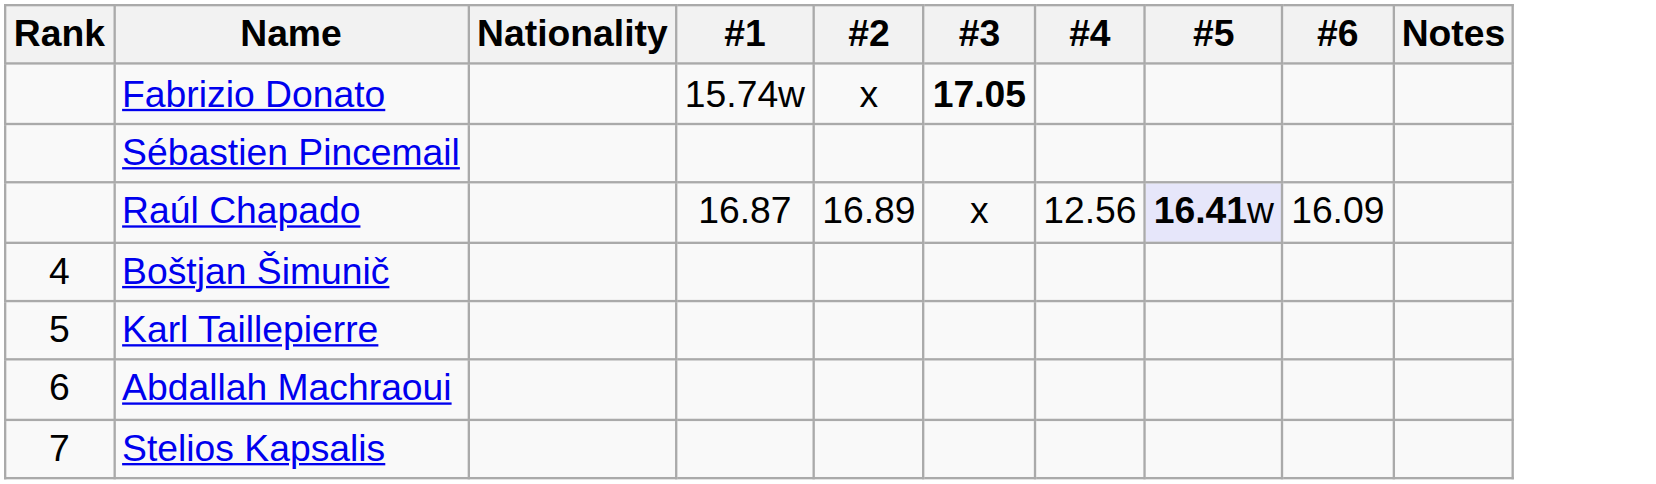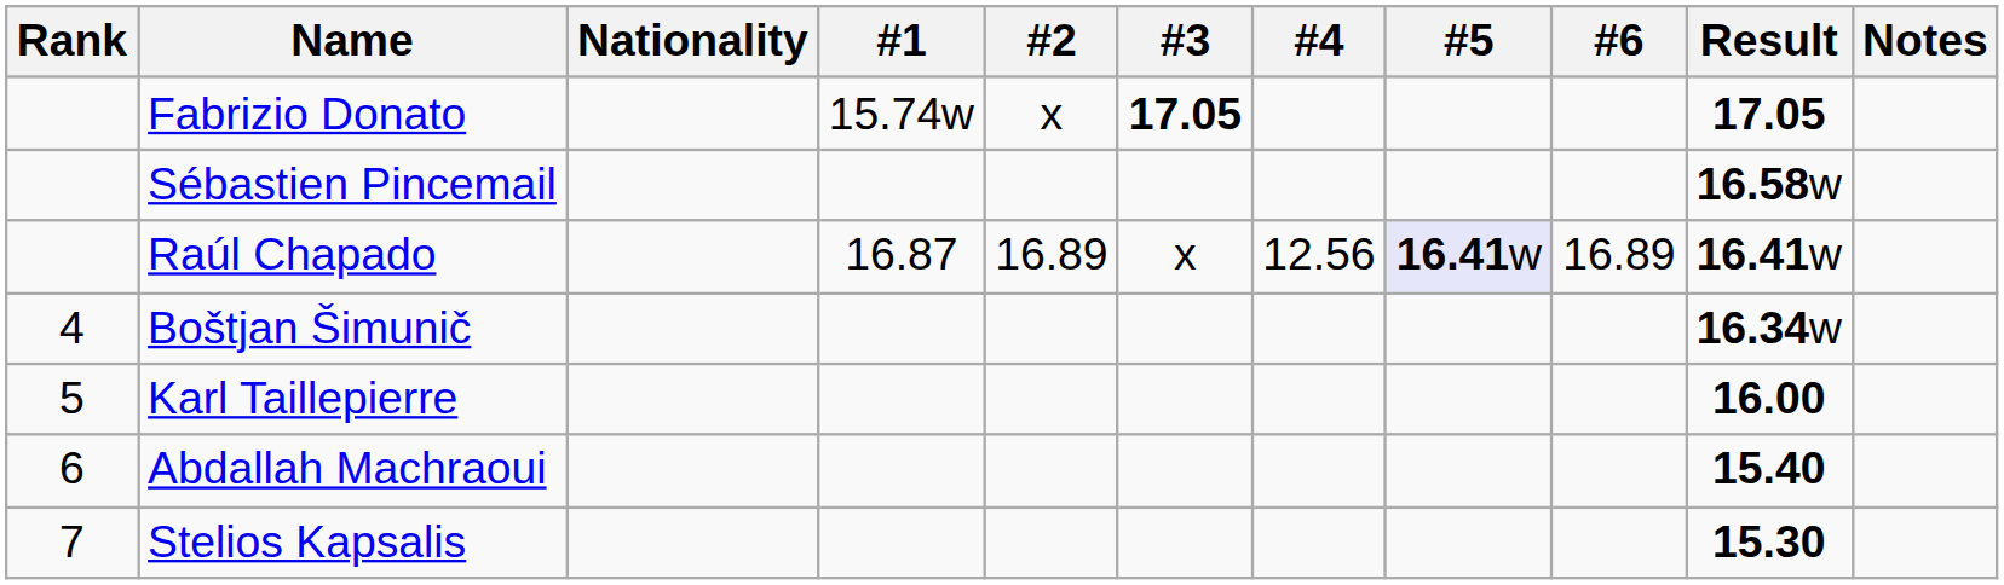 <table class="wikitable sortable" style="text-align:center">
 <tr>
 <th>Rank</th>
 <th>Name</th>
 <th>Nationality</th>
 <th>#1</th>
 <th>#2</th>
 <th>#3</th>
 <th>#4</th>
 <th>#5</th>
 <th>#6</th>
+<th>Result</th>
 <th>Notes</th>
 </tr>
 <tr>
 <td></td>
 <td align=left><a href='#'>Fabrizio Donato</a></td>
 <td align=left></td>
 <td>15.74w</td>
 <td>x</td>
 <td><strong>17.05</strong></td>
 <td></td>
 <td></td>
 <td></td>
+<td><strong>17.05</strong></td>
 <td></td>
 </tr>
 <tr>
 <td></td>
 <td align=left><a href='#'>Sébastien Pincemail</a></td>
 <td align=left></td>
 <td></td>
 <td></td>
 <td></td>
 <td></td>
 <td></td>
 <td></td>
+<td><strong>16.58</strong>w</td>
 <td></td>
 </tr>
 <tr>
 <td></td>
 <td align=left><a href='#'>Raúl Chapado</a></td>
 <td align=left></td>
 <td>16.87</td>
 <td>16.89</td>
 <td>x</td>
 <td>12.56</td>
 <td style="background: lavender;"><strong>16.41</strong>w</td>
-<td>16.09</td>
+<td>16.89</td>
+<td><strong>16.41</strong>w</td>
 <td></td>
 </tr>
 <tr>
 <td>4</td>
 <td align=left><a href='#'>Boštjan Šimunič</a></td>
 <td align=left></td>
 <td></td>
 <td></td>
 <td></td>
 <td></td>
 <td></td>
 <td></td>
+<td><strong>16.34</strong>w</td>
 <td></td>
 </tr>
 <tr>
 <td>5</td>
 <td align=left><a href='#'>Karl Taillepierre</a></td>
 <td align=left></td>
 <td></td>
 <td></td>
 <td></td>
 <td></td>
 <td></td>
 <td></td>
+<td><strong>16.00</strong></td>
 <td></td>
 </tr>
 <tr>
 <td>6</td>
 <td align=left><a href='#'>Abdallah Machraoui</a></td>
 <td align=left></td>
 <td></td>
 <td></td>
 <td></td>
 <td></td>
 <td></td>
 <td></td>
+<td><strong>15.40</strong></td>
 <td></td>
 </tr>
 <tr>
 <td>7</td>
 <td align=left><a href='#'>Stelios Kapsalis</a></td>
 <td align=left></td>
 <td></td>
 <td></td>
 <td></td>
 <td></td>
 <td></td>
 <td></td>
+<td><strong>15.30</strong></td>
 <td></td>
 </tr>
 </table>
